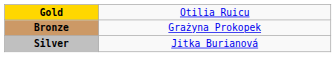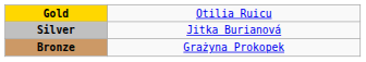 <table class="wikitable" style="text-align:center; " width="35%">
 <tr>
 <td bgcolor="gold"><strong>Gold</strong></td>
 <td><a href='#'>Otilia Ruicu</a><br>  <small><em></em></small></td>
 </tr>
 <tr>
+<td bgcolor="silver"><strong>Silver</strong></td>
+<td><a href='#'>Jitka Burianová</a><br>  <small><em></em></small></td>
+</tr>
+<tr>
 <td bgcolor="CC9966"><strong>Bronze</strong></td>
 <td><a href='#'>Grażyna Prokopek</a><br>  <small><em></em></small></td>
 </tr>
-<tr>
-<td bgcolor="silver"><strong>Silver</strong></td>
-<td><a href='#'>Jitka Burianová</a><br>  <small><em></em></small></td>
-</tr>
 </table>
